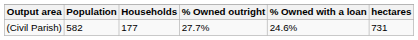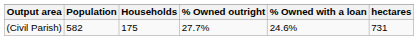 <table class="wikitable">
 <tr>
 </tr>
 <tr>
 <th>Output area</th>
 <th>Population</th>
 <th>Households</th>
 <th>% Owned outright</th>
 <th>% Owned with a loan</th>
 <th>hectares</th>
 </tr>
 <tr>
 <td>(Civil Parish)</td>
 <td>582</td>
-<td>177</td>
+<td>175</td>
 <td>27.7%</td>
 <td>24.6%</td>
 <td>731</td>
 </tr>
 </table>
